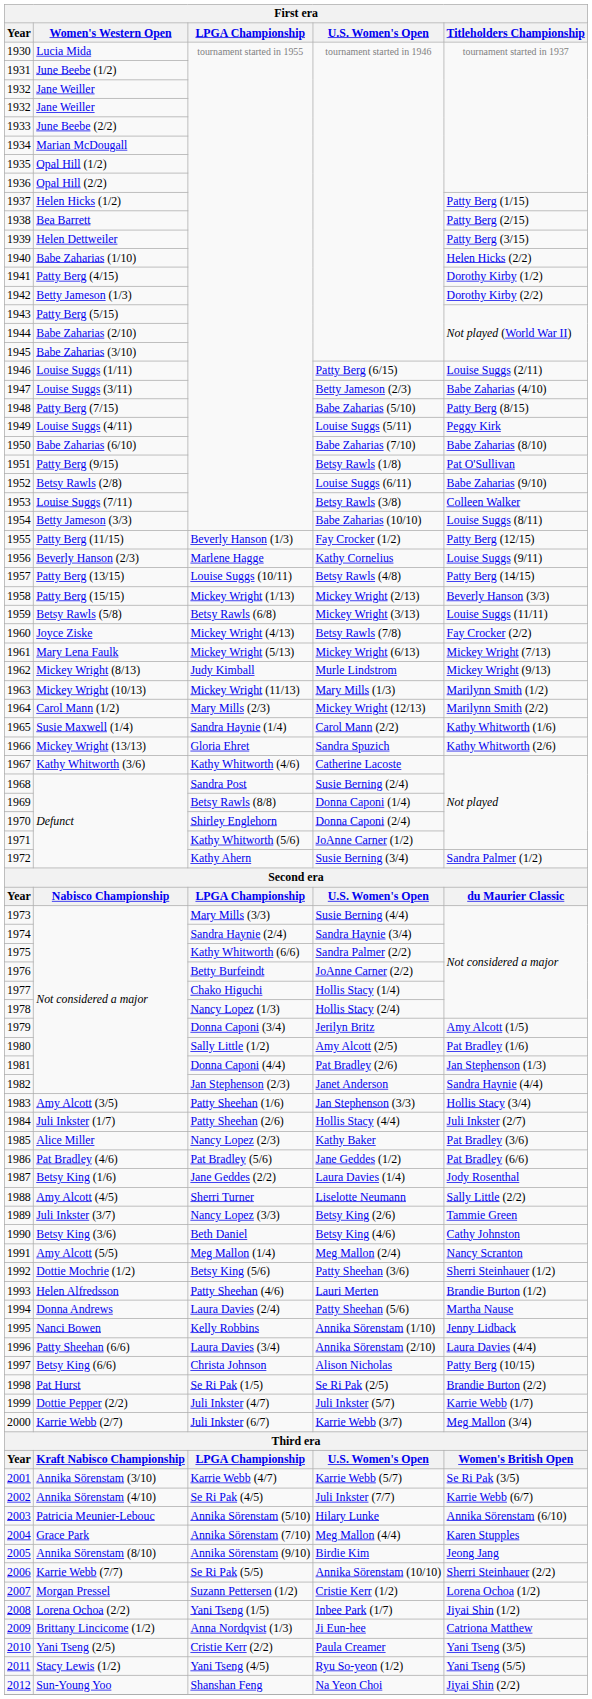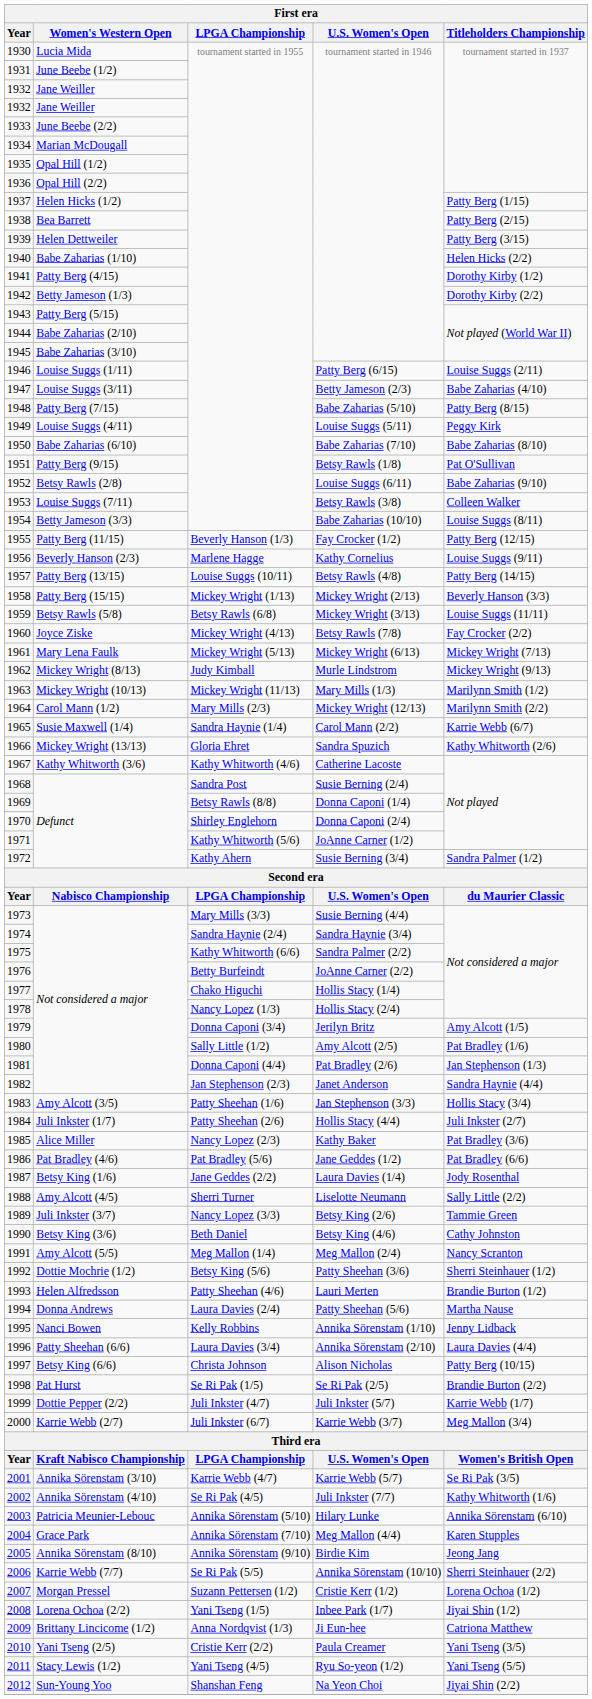 <table class="wikitable">
 <tr>
 <th colspan="6">First era</th>
 </tr>
 <tr>
 <th>Year</th>
 <th><a href='#'>Women's Western Open</a></th>
 <th><a href='#'>LPGA Championship</a></th>
 <th><a href='#'>U.S. Women's Open</a></th>
 <th><a href='#'>Titleholders Championship</a></th>
 </tr>
 <tr>
 <td>1930</td>
 <td> <a href='#'>Lucia Mida</a></td>
 <td style="color:gray; text-align:center; vertical-align:text-top;" class="table-na" rowspan=26><small>tournament started in 1955</small></td>
 <td style="color:gray; text-align:center; vertical-align:text-top;" class="table-na" rowspan=17><small>tournament started in 1946</small></td>
 <td style="color:gray; text-align:center; vertical-align:text-top;" class="table-na" rowspan=8><small>tournament started in 1937</small></td>
 </tr>
 <tr>
 <td>1931</td>
 <td> <a href='#'>June Beebe</a> (1/2)</td>
 </tr>
 <tr>
 <td>1932</td>
 <td> <a href='#'>Jane Weiller</a></td>
 </tr>
 <tr>
 <td>1932</td>
 <td> <a href='#'>Jane Weiller</a></td>
 </tr>
 <tr>
 <td>1933</td>
 <td> <a href='#'>June Beebe</a> (2/2)</td>
 </tr>
 <tr>
 <td>1934</td>
 <td> <a href='#'>Marian McDougall</a></td>
 </tr>
 <tr>
 <td>1935</td>
 <td> <a href='#'>Opal Hill</a> (1/2)</td>
 </tr>
 <tr>
 <td>1936</td>
 <td> <a href='#'>Opal Hill</a> (2/2)</td>
 </tr>
 <tr>
 <td>1937</td>
 <td> <a href='#'>Helen Hicks</a> (1/2)</td>
 <td> <a href='#'>Patty Berg</a> (1/15)</td>
 </tr>
 <tr>
 <td>1938</td>
 <td> <a href='#'>Bea Barrett</a></td>
 <td> <a href='#'>Patty Berg</a> (2/15)</td>
 </tr>
 <tr>
 <td>1939</td>
 <td> <a href='#'>Helen Dettweiler</a></td>
 <td> <a href='#'>Patty Berg</a> (3/15)</td>
 </tr>
 <tr>
 <td>1940</td>
 <td> <a href='#'>Babe Zaharias</a> (1/10)</td>
 <td> <a href='#'>Helen Hicks</a> (2/2)</td>
 </tr>
 <tr>
 <td>1941</td>
 <td> <a href='#'>Patty Berg</a> (4/15)</td>
 <td> <a href='#'>Dorothy Kirby</a> (1/2)</td>
 </tr>
 <tr>
 <td>1942</td>
 <td> <a href='#'>Betty Jameson</a> (1/3)</td>
 <td> <a href='#'>Dorothy Kirby</a> (2/2)</td>
 </tr>
 <tr>
 <td>1943</td>
 <td> <a href='#'>Patty Berg</a> (5/15)</td>
 <td rowspan="3"><em>Not played</em> (<a href='#'>World War II</a>)</td>
 </tr>
 <tr>
 <td>1944</td>
 <td> <a href='#'>Babe Zaharias</a> (2/10)</td>
 </tr>
 <tr>
 <td>1945</td>
 <td> <a href='#'>Babe Zaharias</a> (3/10)</td>
 </tr>
 <tr>
 <td>1946</td>
 <td> <a href='#'>Louise Suggs</a> (1/11)</td>
 <td> <a href='#'>Patty Berg</a> (6/15)</td>
 <td> <a href='#'>Louise Suggs</a> (2/11)</td>
 </tr>
 <tr>
 <td>1947</td>
 <td> <a href='#'>Louise Suggs</a> (3/11)</td>
 <td> <a href='#'>Betty Jameson</a> (2/3)</td>
 <td> <a href='#'>Babe Zaharias</a> (4/10)</td>
 </tr>
 <tr>
 <td>1948</td>
 <td> <a href='#'>Patty Berg</a> (7/15)</td>
 <td> <a href='#'>Babe Zaharias</a> (5/10)</td>
 <td> <a href='#'>Patty Berg</a> (8/15)</td>
 </tr>
 <tr>
 <td>1949</td>
 <td> <a href='#'>Louise Suggs</a> (4/11)</td>
 <td> <a href='#'>Louise Suggs</a> (5/11)</td>
 <td> <a href='#'>Peggy Kirk</a></td>
 </tr>
 <tr>
 <td>1950</td>
 <td> <a href='#'>Babe Zaharias</a> (6/10)</td>
 <td> <a href='#'>Babe Zaharias</a> (7/10)</td>
 <td> <a href='#'>Babe Zaharias</a> (8/10)</td>
 </tr>
 <tr>
 <td>1951</td>
 <td> <a href='#'>Patty Berg</a> (9/15)</td>
 <td> <a href='#'>Betsy Rawls</a> (1/8)</td>
 <td> <a href='#'>Pat O'Sullivan</a></td>
 </tr>
 <tr>
 <td>1952</td>
 <td> <a href='#'>Betsy Rawls</a> (2/8)</td>
 <td> <a href='#'>Louise Suggs</a> (6/11)</td>
 <td> <a href='#'>Babe Zaharias</a> (9/10)</td>
 </tr>
 <tr>
 <td>1953</td>
 <td> <a href='#'>Louise Suggs</a> (7/11)</td>
 <td> <a href='#'>Betsy Rawls</a> (3/8)</td>
 <td> <a href='#'>Colleen Walker</a></td>
 </tr>
 <tr>
 <td>1954</td>
 <td> <a href='#'>Betty Jameson</a> (3/3)</td>
 <td> <a href='#'>Babe Zaharias</a> (10/10)</td>
 <td> <a href='#'>Louise Suggs</a> (8/11)</td>
 </tr>
 <tr>
 <td>1955</td>
 <td> <a href='#'>Patty Berg</a> (11/15)</td>
 <td> <a href='#'>Beverly Hanson</a> (1/3)</td>
 <td> <a href='#'>Fay Crocker</a> (1/2)</td>
 <td> <a href='#'>Patty Berg</a> (12/15)</td>
 </tr>
 <tr>
 <td>1956</td>
 <td> <a href='#'>Beverly Hanson</a> (2/3)</td>
 <td> <a href='#'>Marlene Hagge</a></td>
 <td> <a href='#'>Kathy Cornelius</a></td>
 <td> <a href='#'>Louise Suggs</a> (9/11)</td>
 </tr>
 <tr>
 <td>1957</td>
 <td> <a href='#'>Patty Berg</a> (13/15)</td>
 <td> <a href='#'>Louise Suggs</a> (10/11)</td>
 <td> <a href='#'>Betsy Rawls</a> (4/8)</td>
 <td> <a href='#'>Patty Berg</a> (14/15)</td>
 </tr>
 <tr>
 <td>1958</td>
 <td> <a href='#'>Patty Berg</a> (15/15)</td>
 <td> <a href='#'>Mickey Wright</a> (1/13)</td>
 <td> <a href='#'>Mickey Wright</a> (2/13)</td>
 <td> <a href='#'>Beverly Hanson</a> (3/3)</td>
 </tr>
 <tr>
 <td>1959</td>
 <td> <a href='#'>Betsy Rawls</a> (5/8)</td>
 <td> <a href='#'>Betsy Rawls</a> (6/8)</td>
 <td> <a href='#'>Mickey Wright</a> (3/13)</td>
 <td> <a href='#'>Louise Suggs</a> (11/11)</td>
 </tr>
 <tr>
 <td>1960</td>
 <td> <a href='#'>Joyce Ziske</a></td>
 <td> <a href='#'>Mickey Wright</a> (4/13)</td>
 <td> <a href='#'>Betsy Rawls</a> (7/8)</td>
 <td> <a href='#'>Fay Crocker</a> (2/2)</td>
 </tr>
 <tr>
 <td>1961</td>
 <td> <a href='#'>Mary Lena Faulk</a></td>
 <td> <a href='#'>Mickey Wright</a> (5/13)</td>
 <td> <a href='#'>Mickey Wright</a> (6/13)</td>
 <td> <a href='#'>Mickey Wright</a> (7/13)</td>
 </tr>
 <tr>
 <td>1962</td>
 <td> <a href='#'>Mickey Wright</a> (8/13)</td>
 <td> <a href='#'>Judy Kimball</a></td>
 <td> <a href='#'>Murle Lindstrom</a></td>
 <td> <a href='#'>Mickey Wright</a> (9/13)</td>
 </tr>
 <tr>
 <td>1963</td>
 <td> <a href='#'>Mickey Wright</a> (10/13)</td>
 <td> <a href='#'>Mickey Wright</a> (11/13)</td>
 <td> <a href='#'>Mary Mills</a> (1/3)</td>
 <td> <a href='#'>Marilynn Smith</a> (1/2)</td>
 </tr>
 <tr>
 <td>1964</td>
 <td> <a href='#'>Carol Mann</a> (1/2)</td>
 <td> <a href='#'>Mary Mills</a> (2/3)</td>
 <td> <a href='#'>Mickey Wright</a> (12/13)</td>
 <td> <a href='#'>Marilynn Smith</a> (2/2)</td>
 </tr>
 <tr>
 <td>1965</td>
 <td> <a href='#'>Susie Maxwell</a> (1/4)</td>
 <td> <a href='#'>Sandra Haynie</a> (1/4)</td>
 <td> <a href='#'>Carol Mann</a> (2/2)</td>
-<td> <a href='#'>Kathy Whitworth</a> (1/6)</td>
+<td> <a href='#'>Karrie Webb</a> (6/7)</td>
 </tr>
 <tr>
 <td>1966</td>
 <td> <a href='#'>Mickey Wright</a> (13/13)</td>
 <td> <a href='#'>Gloria Ehret</a></td>
 <td> <a href='#'>Sandra Spuzich</a></td>
 <td> <a href='#'>Kathy Whitworth</a> (2/6)</td>
 </tr>
 <tr>
 <td>1967</td>
 <td> <a href='#'>Kathy Whitworth</a> (3/6)</td>
 <td> <a href='#'>Kathy Whitworth</a> (4/6)</td>
 <td> <a href='#'>Catherine Lacoste</a></td>
 <td rowspan="5"><em>Not played</em></td>
 </tr>
 <tr>
 <td>1968</td>
 <td rowspan="5"><em>Defunct</em></td>
 <td> <a href='#'>Sandra Post</a></td>
 <td> <a href='#'>Susie Berning</a> (2/4)</td>
 </tr>
 <tr>
 <td>1969</td>
 <td> <a href='#'>Betsy Rawls</a> (8/8)</td>
 <td> <a href='#'>Donna Caponi</a> (1/4)</td>
 </tr>
 <tr>
 <td>1970</td>
 <td> <a href='#'>Shirley Englehorn</a></td>
 <td> <a href='#'>Donna Caponi</a> (2/4)</td>
 </tr>
 <tr>
 <td>1971</td>
 <td> <a href='#'>Kathy Whitworth</a> (5/6)</td>
 <td> <a href='#'>JoAnne Carner</a> (1/2)</td>
 </tr>
 <tr>
 <td>1972</td>
 <td> <a href='#'>Kathy Ahern</a></td>
 <td> <a href='#'>Susie Berning</a> (3/4)</td>
 <td> <a href='#'>Sandra Palmer</a> (1/2)</td>
 </tr>
 <tr>
 <th colspan="6">Second era</th>
 </tr>
 <tr>
 <th>Year</th>
 <th><a href='#'>Nabisco Championship</a></th>
 <th><a href='#'>LPGA Championship</a></th>
 <th><a href='#'>U.S. Women's Open</a></th>
 <th><a href='#'>du Maurier Classic</a></th>
 </tr>
 <tr>
 <td>1973</td>
 <td rowspan="10"><em>Not considered a major</em></td>
 <td> <a href='#'>Mary Mills</a> (3/3)</td>
 <td> <a href='#'>Susie Berning</a> (4/4)</td>
 <td rowspan="6"><em>Not considered a major</em></td>
 </tr>
 <tr>
 <td>1974</td>
 <td> <a href='#'>Sandra Haynie</a> (2/4)</td>
 <td> <a href='#'>Sandra Haynie</a> (3/4)</td>
 </tr>
 <tr>
 <td>1975</td>
 <td> <a href='#'>Kathy Whitworth</a> (6/6)</td>
 <td> <a href='#'>Sandra Palmer</a> (2/2)</td>
 </tr>
 <tr>
 <td>1976</td>
 <td> <a href='#'>Betty Burfeindt</a></td>
 <td> <a href='#'>JoAnne Carner</a> (2/2)</td>
 </tr>
 <tr>
 <td>1977</td>
 <td> <a href='#'>Chako Higuchi</a></td>
 <td> <a href='#'>Hollis Stacy</a> (1/4)</td>
 </tr>
 <tr>
 <td>1978</td>
 <td> <a href='#'>Nancy Lopez</a> (1/3)</td>
 <td> <a href='#'>Hollis Stacy</a> (2/4)</td>
 </tr>
 <tr>
 <td>1979</td>
 <td> <a href='#'>Donna Caponi</a> (3/4)</td>
 <td> <a href='#'>Jerilyn Britz</a></td>
 <td> <a href='#'>Amy Alcott</a> (1/5)</td>
 </tr>
 <tr>
 <td>1980</td>
 <td> <a href='#'>Sally Little</a> (1/2)</td>
 <td> <a href='#'>Amy Alcott</a> (2/5)</td>
 <td> <a href='#'>Pat Bradley</a> (1/6)</td>
 </tr>
 <tr>
 <td>1981</td>
 <td> <a href='#'>Donna Caponi</a> (4/4)</td>
 <td> <a href='#'>Pat Bradley</a> (2/6)</td>
 <td> <a href='#'>Jan Stephenson</a> (1/3)</td>
 </tr>
 <tr>
 <td>1982</td>
 <td> <a href='#'>Jan Stephenson</a> (2/3)</td>
 <td> <a href='#'>Janet Anderson</a></td>
 <td> <a href='#'>Sandra Haynie</a> (4/4)</td>
 </tr>
 <tr>
 <td>1983</td>
 <td> <a href='#'>Amy Alcott</a> (3/5)</td>
 <td> <a href='#'>Patty Sheehan</a> (1/6)</td>
 <td> <a href='#'>Jan Stephenson</a> (3/3)</td>
 <td> <a href='#'>Hollis Stacy</a> (3/4)</td>
 </tr>
 <tr>
 <td>1984</td>
 <td> <a href='#'>Juli Inkster</a> (1/7)</td>
 <td> <a href='#'>Patty Sheehan</a> (2/6)</td>
 <td> <a href='#'>Hollis Stacy</a> (4/4)</td>
 <td> <a href='#'>Juli Inkster</a> (2/7)</td>
 </tr>
 <tr>
 <td>1985</td>
 <td> <a href='#'>Alice Miller</a></td>
 <td> <a href='#'>Nancy Lopez</a> (2/3)</td>
 <td> <a href='#'>Kathy Baker</a></td>
 <td> <a href='#'>Pat Bradley</a> (3/6)</td>
 </tr>
 <tr>
 <td>1986</td>
 <td> <a href='#'>Pat Bradley</a> (4/6)</td>
 <td> <a href='#'>Pat Bradley</a> (5/6)</td>
 <td> <a href='#'>Jane Geddes</a> (1/2)</td>
 <td> <a href='#'>Pat Bradley</a> (6/6)</td>
 </tr>
 <tr>
 <td>1987</td>
 <td> <a href='#'>Betsy King</a> (1/6)</td>
 <td> <a href='#'>Jane Geddes</a> (2/2)</td>
 <td> <a href='#'>Laura Davies</a> (1/4)</td>
 <td> <a href='#'>Jody Rosenthal</a></td>
 </tr>
 <tr>
 <td>1988</td>
 <td> <a href='#'>Amy Alcott</a> (4/5)</td>
 <td> <a href='#'>Sherri Turner</a></td>
 <td> <a href='#'>Liselotte Neumann</a></td>
 <td> <a href='#'>Sally Little</a> (2/2)</td>
 </tr>
 <tr>
 <td>1989</td>
 <td> <a href='#'>Juli Inkster</a> (3/7)</td>
 <td> <a href='#'>Nancy Lopez</a> (3/3)</td>
 <td> <a href='#'>Betsy King</a> (2/6)</td>
 <td> <a href='#'>Tammie Green</a></td>
 </tr>
 <tr>
 <td>1990</td>
 <td> <a href='#'>Betsy King</a> (3/6)</td>
 <td> <a href='#'>Beth Daniel</a></td>
 <td> <a href='#'>Betsy King</a> (4/6)</td>
 <td> <a href='#'>Cathy Johnston</a></td>
 </tr>
 <tr>
 <td>1991</td>
 <td> <a href='#'>Amy Alcott</a> (5/5)</td>
 <td> <a href='#'>Meg Mallon</a> (1/4)</td>
 <td> <a href='#'>Meg Mallon</a> (2/4)</td>
 <td> <a href='#'>Nancy Scranton</a></td>
 </tr>
 <tr>
 <td>1992</td>
 <td> <a href='#'>Dottie Mochrie</a> (1/2)</td>
 <td> <a href='#'>Betsy King</a> (5/6)</td>
 <td> <a href='#'>Patty Sheehan</a> (3/6)</td>
 <td> <a href='#'>Sherri Steinhauer</a> (1/2)</td>
 </tr>
 <tr>
 <td>1993</td>
 <td> <a href='#'>Helen Alfredsson</a></td>
 <td> <a href='#'>Patty Sheehan</a> (4/6)</td>
 <td> <a href='#'>Lauri Merten</a></td>
 <td> <a href='#'>Brandie Burton</a> (1/2)</td>
 </tr>
 <tr>
 <td>1994</td>
 <td> <a href='#'>Donna Andrews</a></td>
 <td> <a href='#'>Laura Davies</a> (2/4)</td>
 <td> <a href='#'>Patty Sheehan</a> (5/6)</td>
 <td> <a href='#'>Martha Nause</a></td>
 </tr>
 <tr>
 <td>1995</td>
 <td> <a href='#'>Nanci Bowen</a></td>
 <td> <a href='#'>Kelly Robbins</a></td>
 <td> <a href='#'>Annika Sörenstam</a> (1/10)</td>
 <td> <a href='#'>Jenny Lidback</a></td>
 </tr>
 <tr>
 <td>1996</td>
 <td> <a href='#'>Patty Sheehan</a> (6/6)</td>
 <td> <a href='#'>Laura Davies</a> (3/4)</td>
 <td> <a href='#'>Annika Sörenstam</a> (2/10)</td>
 <td> <a href='#'>Laura Davies</a> (4/4)</td>
 </tr>
 <tr>
 <td>1997</td>
 <td> <a href='#'>Betsy King</a> (6/6)</td>
 <td> <a href='#'>Christa Johnson</a></td>
 <td> <a href='#'>Alison Nicholas</a></td>
 <td> <a href='#'>Patty Berg</a> (10/15)</td>
 </tr>
 <tr>
 <td>1998</td>
 <td> <a href='#'>Pat Hurst</a></td>
 <td> <a href='#'>Se Ri Pak</a> (1/5)</td>
 <td> <a href='#'>Se Ri Pak</a> (2/5)</td>
 <td> <a href='#'>Brandie Burton</a> (2/2)</td>
 </tr>
 <tr>
 <td>1999</td>
 <td> <a href='#'>Dottie Pepper</a> (2/2)</td>
 <td> <a href='#'>Juli Inkster</a> (4/7)</td>
 <td> <a href='#'>Juli Inkster</a> (5/7)</td>
 <td> <a href='#'>Karrie Webb</a> (1/7)</td>
 </tr>
 <tr>
 <td>2000</td>
 <td> <a href='#'>Karrie Webb</a> (2/7)</td>
 <td> <a href='#'>Juli Inkster</a> (6/7)</td>
 <td> <a href='#'>Karrie Webb</a> (3/7)</td>
 <td> <a href='#'>Meg Mallon</a> (3/4)</td>
 </tr>
 <tr>
 <th colspan="6">Third era</th>
 </tr>
 <tr>
 <th>Year</th>
 <th><a href='#'>Kraft Nabisco Championship</a></th>
 <th><a href='#'>LPGA Championship</a></th>
 <th><a href='#'>U.S. Women's Open</a></th>
 <th><a href='#'>Women's British Open</a></th>
 </tr>
 <tr>
 <td><a href='#'>2001</a></td>
 <td> <a href='#'>Annika Sörenstam</a> (3/10)</td>
 <td> <a href='#'>Karrie Webb</a> (4/7)</td>
 <td> <a href='#'>Karrie Webb</a> (5/7)</td>
 <td> <a href='#'>Se Ri Pak</a> (3/5)</td>
 </tr>
 <tr>
 <td><a href='#'>2002</a></td>
 <td> <a href='#'>Annika Sörenstam</a> (4/10)</td>
 <td> <a href='#'>Se Ri Pak</a> (4/5)</td>
 <td> <a href='#'>Juli Inkster</a> (7/7)</td>
-<td> <a href='#'>Karrie Webb</a> (6/7)</td>
+<td> <a href='#'>Kathy Whitworth</a> (1/6)</td>
 </tr>
 <tr>
 <td><a href='#'>2003</a></td>
 <td> <a href='#'>Patricia Meunier-Lebouc</a></td>
 <td> <a href='#'>Annika Sörenstam</a> (5/10)</td>
 <td> <a href='#'>Hilary Lunke</a></td>
 <td> <a href='#'>Annika Sörenstam</a> (6/10)</td>
 </tr>
 <tr>
 <td><a href='#'>2004</a></td>
 <td> <a href='#'>Grace Park</a></td>
 <td> <a href='#'>Annika Sörenstam</a> (7/10)</td>
 <td> <a href='#'>Meg Mallon</a> (4/4)</td>
 <td> <a href='#'>Karen Stupples</a></td>
 </tr>
 <tr>
 <td><a href='#'>2005</a></td>
 <td> <a href='#'>Annika Sörenstam</a> (8/10)</td>
 <td> <a href='#'>Annika Sörenstam</a> (9/10)</td>
 <td> <a href='#'>Birdie Kim</a></td>
 <td> <a href='#'>Jeong Jang</a></td>
 </tr>
 <tr>
 <td><a href='#'>2006</a></td>
 <td> <a href='#'>Karrie Webb</a> (7/7)</td>
 <td> <a href='#'>Se Ri Pak</a> (5/5)</td>
 <td> <a href='#'>Annika Sörenstam</a> (10/10)</td>
 <td> <a href='#'>Sherri Steinhauer</a> (2/2)</td>
 </tr>
 <tr>
 <td><a href='#'>2007</a></td>
 <td> <a href='#'>Morgan Pressel</a></td>
 <td> <a href='#'>Suzann Pettersen</a> (1/2)</td>
 <td> <a href='#'>Cristie Kerr</a> (1/2)</td>
 <td> <a href='#'>Lorena Ochoa</a> (1/2)</td>
 </tr>
 <tr>
 <td><a href='#'>2008</a></td>
 <td> <a href='#'>Lorena Ochoa</a> (2/2)</td>
 <td> <a href='#'>Yani Tseng</a> (1/5)</td>
 <td> <a href='#'>Inbee Park</a> (1/7)</td>
 <td> <a href='#'>Jiyai Shin</a> (1/2)</td>
 </tr>
 <tr>
 <td><a href='#'>2009</a></td>
 <td> <a href='#'>Brittany Lincicome</a> (1/2)</td>
 <td> <a href='#'>Anna Nordqvist</a> (1/3)</td>
 <td> <a href='#'>Ji Eun-hee</a></td>
 <td> <a href='#'>Catriona Matthew</a></td>
 </tr>
 <tr>
 <td><a href='#'>2010</a></td>
 <td> <a href='#'>Yani Tseng</a> (2/5)</td>
 <td> <a href='#'>Cristie Kerr</a> (2/2)</td>
 <td> <a href='#'>Paula Creamer</a></td>
 <td> <a href='#'>Yani Tseng</a> (3/5)</td>
 </tr>
 <tr>
 <td><a href='#'>2011</a></td>
 <td> <a href='#'>Stacy Lewis</a> (1/2)</td>
 <td> <a href='#'>Yani Tseng</a> (4/5)</td>
 <td> <a href='#'>Ryu So-yeon</a> (1/2)</td>
 <td> <a href='#'>Yani Tseng</a> (5/5)</td>
 </tr>
 <tr>
 <td><a href='#'>2012</a></td>
 <td> <a href='#'>Sun-Young Yoo</a></td>
 <td> <a href='#'>Shanshan Feng</a></td>
 <td> <a href='#'>Na Yeon Choi</a></td>
 <td> <a href='#'>Jiyai Shin</a> (2/2)</td>
 </tr>
 <tr>
 </tr>
 </table>
